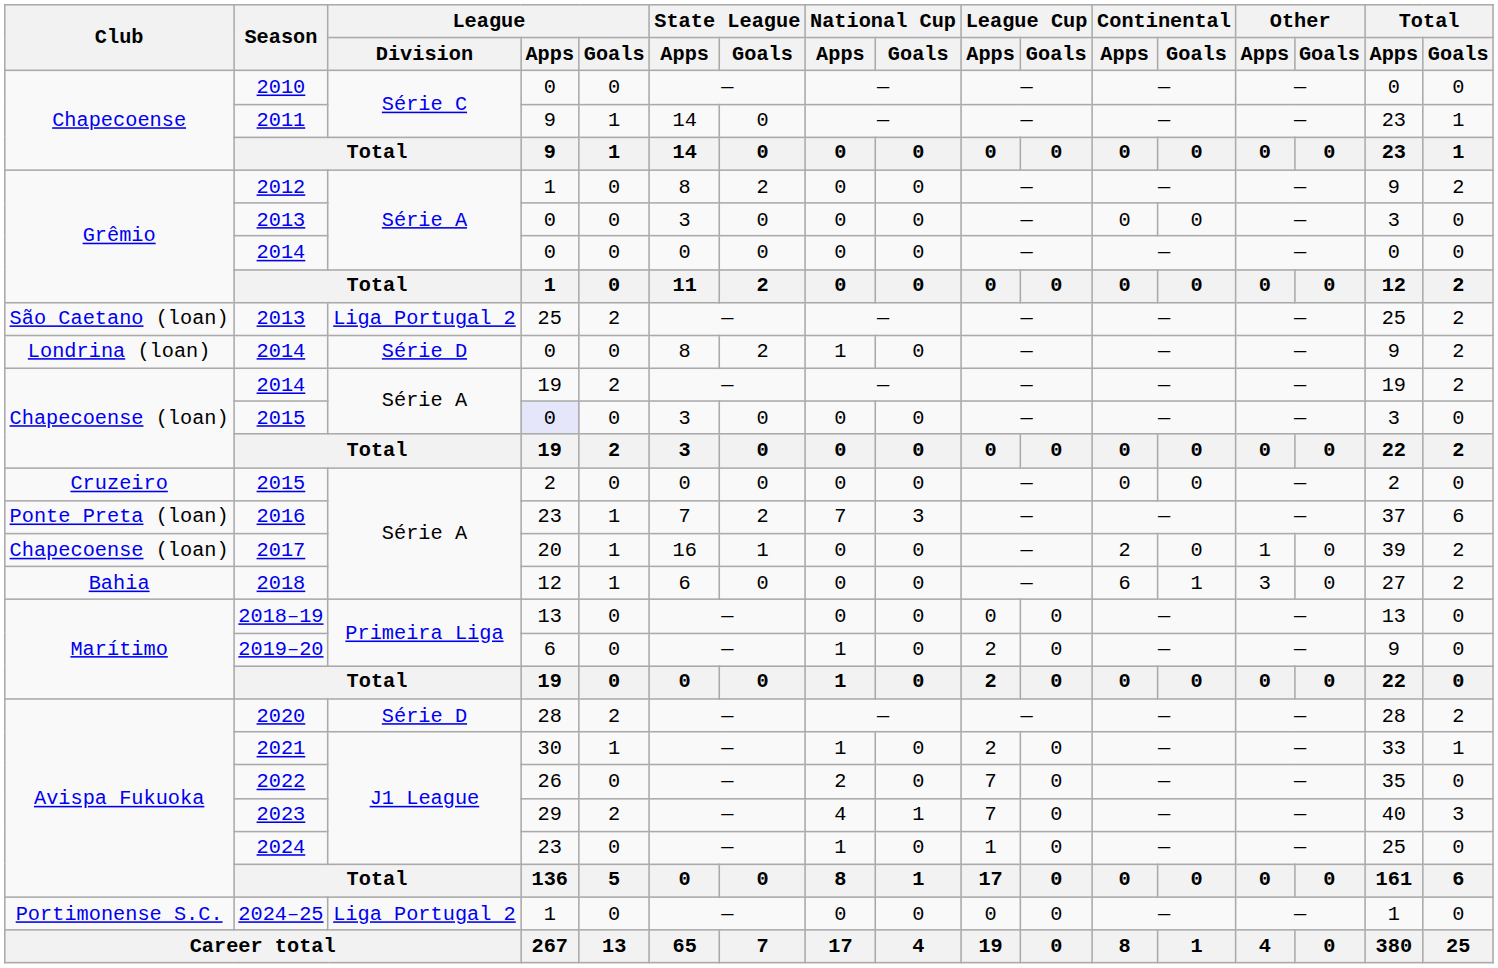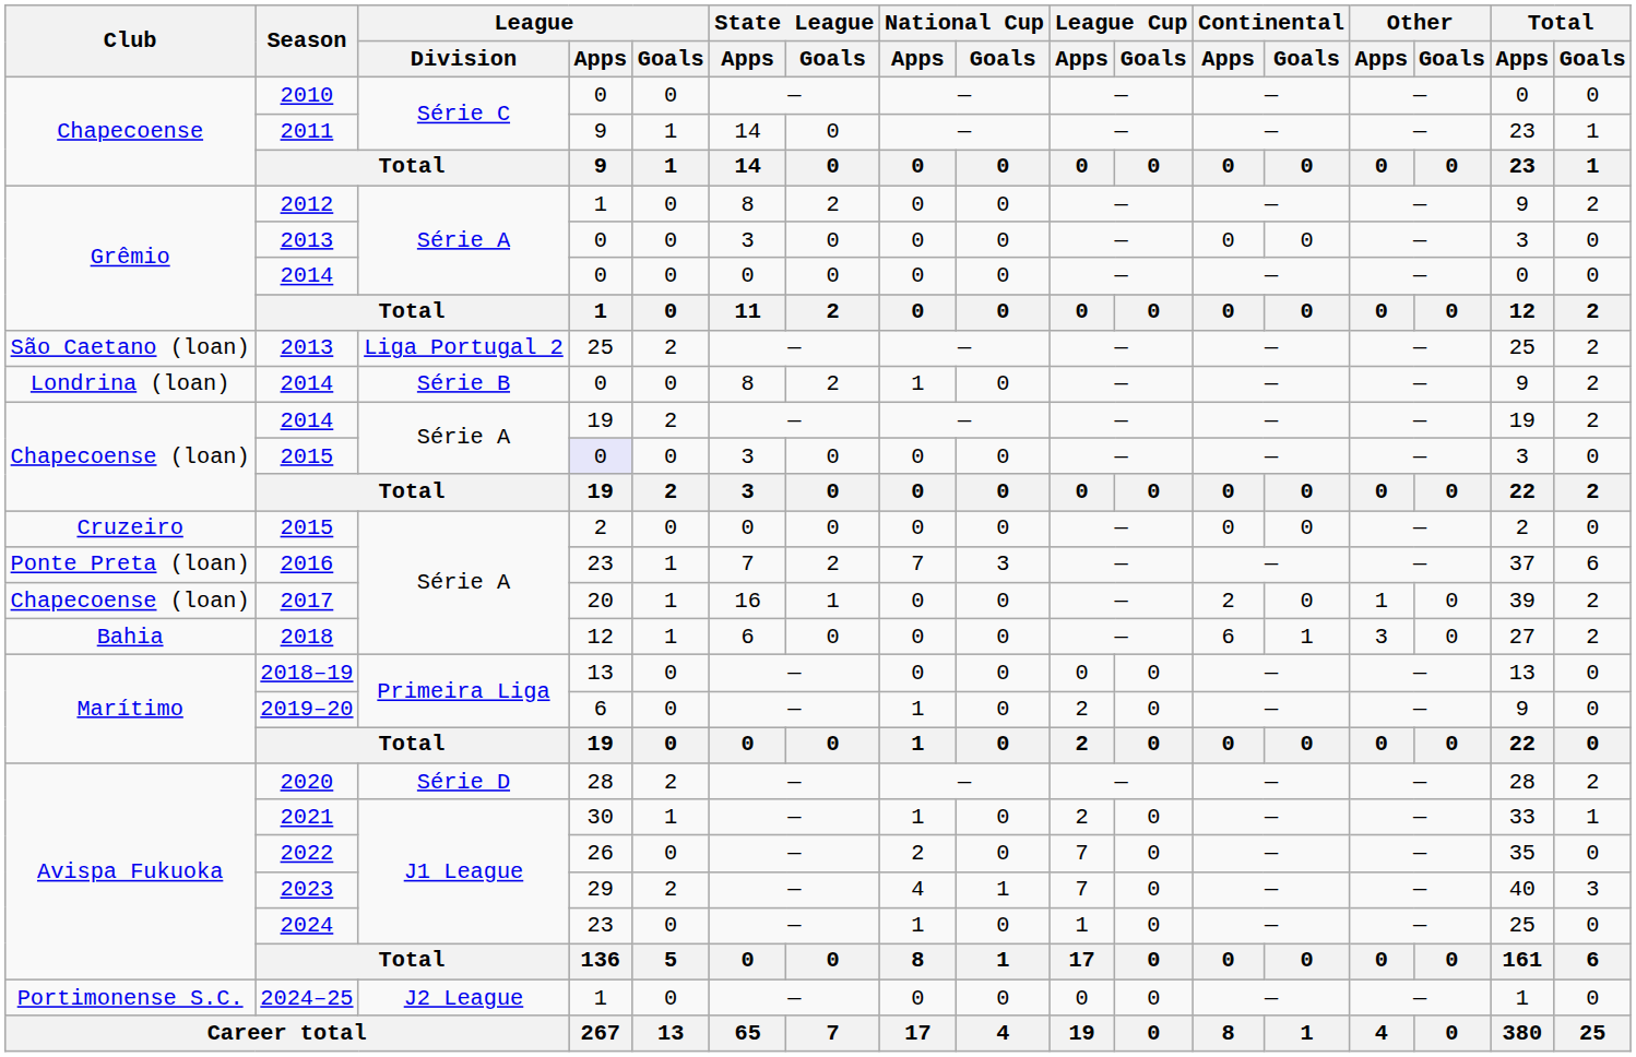 <table class="wikitable" style="text-align: center;">
 <tr>
 <th rowspan="2">Club</th>
 <th rowspan="2">Season</th>
 <th colspan="3">League</th>
 <th colspan="2">State League</th>
 <th colspan="2">National Cup</th>
 <th colspan="2">League Cup</th>
 <th colspan="2">Continental</th>
 <th colspan="2">Other</th>
 <th colspan="2">Total</th>
 </tr>
 <tr>
 <th>Division</th>
 <th>Apps</th>
 <th>Goals</th>
 <th>Apps</th>
 <th>Goals</th>
 <th>Apps</th>
 <th>Goals</th>
 <th>Apps</th>
 <th>Goals</th>
 <th>Apps</th>
 <th>Goals</th>
 <th>Apps</th>
 <th>Goals</th>
 <th>Apps</th>
 <th>Goals</th>
 </tr>
 <tr>
 <td rowspan="3" valign="center"><a href='#'>Chapecoense</a></td>
 <td><a href='#'>2010</a></td>
 <td rowspan="2"><a href='#'>Série C</a></td>
 <td>0</td>
 <td>0</td>
 <td colspan="2">—</td>
 <td colspan="2">—</td>
 <td colspan="2">—</td>
 <td colspan="2">—</td>
 <td colspan="2">—</td>
 <td>0</td>
 <td>0</td>
 </tr>
 <tr>
 <td><a href='#'>2011</a></td>
 <td>9</td>
 <td>1</td>
 <td>14</td>
 <td>0</td>
 <td colspan="2">—</td>
 <td colspan="2">—</td>
 <td colspan="2">—</td>
 <td colspan="2">—</td>
 <td>23</td>
 <td>1</td>
 </tr>
 <tr>
 <th colspan="2">Total</th>
 <th>9</th>
 <th>1</th>
 <th>14</th>
 <th>0</th>
 <th>0</th>
 <th>0</th>
 <th>0</th>
 <th>0</th>
 <th>0</th>
 <th>0</th>
 <th>0</th>
 <th>0</th>
 <th>23</th>
 <th>1</th>
 </tr>
 <tr>
 <td rowspan="4" valign="center"><a href='#'>Grêmio</a></td>
 <td><a href='#'>2012</a></td>
 <td rowspan="3"><a href='#'>Série A</a></td>
 <td>1</td>
 <td>0</td>
 <td>8</td>
 <td>2</td>
 <td>0</td>
 <td>0</td>
 <td colspan="2">—</td>
 <td colspan="2">—</td>
 <td colspan="2">—</td>
 <td>9</td>
 <td>2</td>
 </tr>
 <tr>
 <td><a href='#'>2013</a></td>
 <td>0</td>
 <td>0</td>
 <td>3</td>
 <td>0</td>
 <td>0</td>
 <td>0</td>
 <td colspan="2">—</td>
 <td>0</td>
 <td>0</td>
 <td colspan="2">—</td>
 <td>3</td>
 <td>0</td>
 </tr>
 <tr>
 <td><a href='#'>2014</a></td>
 <td>0</td>
 <td>0</td>
 <td>0</td>
 <td>0</td>
 <td>0</td>
 <td>0</td>
 <td colspan="2">—</td>
 <td colspan="2">—</td>
 <td colspan="2">—</td>
 <td>0</td>
 <td>0</td>
 </tr>
 <tr>
 <th colspan="2">Total</th>
 <th>1</th>
 <th>0</th>
 <th>11</th>
 <th>2</th>
 <th>0</th>
 <th>0</th>
 <th>0</th>
 <th>0</th>
 <th>0</th>
 <th>0</th>
 <th>0</th>
 <th>0</th>
 <th>12</th>
 <th>2</th>
 </tr>
 <tr>
 <td valign="center"><a href='#'>São Caetano</a> (loan)</td>
 <td><a href='#'>2013</a></td>
 <td><a href='#'>Liga Portugal 2</a></td>
 <td>25</td>
 <td>2</td>
 <td colspan="2">—</td>
 <td colspan="2">—</td>
 <td colspan="2">—</td>
 <td colspan="2">—</td>
 <td colspan="2">—</td>
 <td>25</td>
 <td>2</td>
 </tr>
 <tr>
 <td valign="center"><a href='#'>Londrina</a> (loan)</td>
 <td><a href='#'>2014</a></td>
-<td><a href='#'>Série D</a></td>
+<td><a href='#'>Série B</a></td>
 <td>0</td>
 <td>0</td>
 <td>8</td>
 <td>2</td>
 <td>1</td>
 <td>0</td>
 <td colspan="2">—</td>
 <td colspan="2">—</td>
 <td colspan="2">—</td>
 <td>9</td>
 <td>2</td>
 </tr>
 <tr>
 <td rowspan="3" valign="center"><a href='#'>Chapecoense</a> (loan)</td>
 <td><a href='#'>2014</a></td>
 <td rowspan="2">Série A</td>
 <td>19</td>
 <td>2</td>
 <td colspan="2">—</td>
 <td colspan="2">—</td>
 <td colspan="2">—</td>
 <td colspan="2">—</td>
 <td colspan="2">—</td>
 <td>19</td>
 <td>2</td>
 </tr>
 <tr>
 <td><a href='#'>2015</a></td>
 <td style="background: lavender;">0</td>
 <td>0</td>
 <td>3</td>
 <td>0</td>
 <td>0</td>
 <td>0</td>
 <td colspan="2">—</td>
 <td colspan="2">—</td>
 <td colspan="2">—</td>
 <td>3</td>
 <td>0</td>
 </tr>
 <tr>
 <th colspan="2">Total</th>
 <th>19</th>
 <th>2</th>
 <th>3</th>
 <th>0</th>
 <th>0</th>
 <th>0</th>
 <th>0</th>
 <th>0</th>
 <th>0</th>
 <th>0</th>
 <th>0</th>
 <th>0</th>
 <th>22</th>
 <th>2</th>
 </tr>
 <tr>
 <td valign="center"><a href='#'>Cruzeiro</a></td>
 <td><a href='#'>2015</a></td>
 <td rowspan="4">Série A</td>
 <td>2</td>
 <td>0</td>
 <td>0</td>
 <td>0</td>
 <td>0</td>
 <td>0</td>
 <td colspan="2">—</td>
 <td>0</td>
 <td>0</td>
 <td colspan="2">—</td>
 <td>2</td>
 <td>0</td>
 </tr>
 <tr>
 <td valign="center"><a href='#'>Ponte Preta</a> (loan)</td>
 <td><a href='#'>2016</a></td>
 <td>23</td>
 <td>1</td>
 <td>7</td>
 <td>2</td>
 <td>7</td>
 <td>3</td>
 <td colspan="2">—</td>
 <td colspan="2">—</td>
 <td colspan="2">—</td>
 <td>37</td>
 <td>6</td>
 </tr>
 <tr>
 <td valign="center"><a href='#'>Chapecoense</a> (loan)</td>
 <td><a href='#'>2017</a></td>
 <td>20</td>
 <td>1</td>
 <td>16</td>
 <td>1</td>
 <td>0</td>
 <td>0</td>
 <td colspan="2">—</td>
 <td>2</td>
 <td>0</td>
 <td>1</td>
 <td>0</td>
 <td>39</td>
 <td>2</td>
 </tr>
 <tr>
 <td valign="center"><a href='#'>Bahia</a></td>
 <td><a href='#'>2018</a></td>
 <td>12</td>
 <td>1</td>
 <td>6</td>
 <td>0</td>
 <td>0</td>
 <td>0</td>
 <td colspan="2">—</td>
 <td>6</td>
 <td>1</td>
 <td>3</td>
 <td>0</td>
 <td>27</td>
 <td>2</td>
 </tr>
 <tr>
 <td rowspan="3" valign="center"><a href='#'>Marítimo</a></td>
 <td><a href='#'>2018–19</a></td>
 <td rowspan="2"><a href='#'>Primeira Liga</a></td>
 <td>13</td>
 <td>0</td>
 <td colspan="2">—</td>
 <td>0</td>
 <td>0</td>
 <td>0</td>
 <td>0</td>
 <td colspan="2">—</td>
 <td colspan="2">—</td>
 <td>13</td>
 <td>0</td>
 </tr>
 <tr>
 <td><a href='#'>2019–20</a></td>
 <td>6</td>
 <td>0</td>
 <td colspan="2">—</td>
 <td>1</td>
 <td>0</td>
 <td>2</td>
 <td>0</td>
 <td colspan="2">—</td>
 <td colspan="2">—</td>
 <td>9</td>
 <td>0</td>
 </tr>
 <tr>
 <th colspan="2">Total</th>
 <th>19</th>
 <th>0</th>
 <th>0</th>
 <th>0</th>
 <th>1</th>
 <th>0</th>
 <th>2</th>
 <th>0</th>
 <th>0</th>
 <th>0</th>
 <th>0</th>
 <th>0</th>
 <th>22</th>
 <th>0</th>
 </tr>
 <tr>
 <td rowspan="6" valign="center"><a href='#'>Avispa Fukuoka</a></td>
 <td><a href='#'>2020</a></td>
 <td><a href='#'>Série D</a></td>
 <td>28</td>
 <td>2</td>
 <td colspan="2">—</td>
 <td colspan="2">—</td>
 <td colspan="2">—</td>
 <td colspan="2">—</td>
 <td colspan="2">—</td>
 <td>28</td>
 <td>2</td>
 </tr>
 <tr>
 <td><a href='#'>2021</a></td>
 <td rowspan="4"><a href='#'>J1 League</a></td>
 <td>30</td>
 <td>1</td>
 <td colspan="2">—</td>
 <td>1</td>
 <td>0</td>
 <td>2</td>
 <td>0</td>
 <td colspan="2">—</td>
 <td colspan="2">—</td>
 <td>33</td>
 <td>1</td>
 </tr>
 <tr>
 <td><a href='#'>2022</a></td>
 <td>26</td>
 <td>0</td>
 <td colspan="2">—</td>
 <td>2</td>
 <td>0</td>
 <td>7</td>
 <td>0</td>
 <td colspan="2">—</td>
 <td colspan="2">—</td>
 <td>35</td>
 <td>0</td>
 </tr>
 <tr>
 <td><a href='#'>2023</a></td>
 <td>29</td>
 <td>2</td>
 <td colspan="2">—</td>
 <td>4</td>
 <td>1</td>
 <td>7</td>
 <td>0</td>
 <td colspan="2">—</td>
 <td colspan="2">—</td>
 <td>40</td>
 <td>3</td>
 </tr>
 <tr>
 <td><a href='#'>2024</a></td>
 <td>23</td>
 <td>0</td>
 <td colspan="2">—</td>
 <td>1</td>
 <td>0</td>
 <td>1</td>
 <td>0</td>
 <td colspan="2">—</td>
 <td colspan="2">—</td>
 <td>25</td>
 <td>0</td>
 </tr>
 <tr>
 <th colspan="2">Total</th>
 <th>136</th>
 <th>5</th>
 <th>0</th>
 <th>0</th>
 <th>8</th>
 <th>1</th>
 <th>17</th>
 <th>0</th>
 <th>0</th>
 <th>0</th>
 <th>0</th>
 <th>0</th>
 <th>161</th>
 <th>6</th>
 </tr>
 <tr>
 <td valign="center"><a href='#'>Portimonense S.C.</a></td>
 <td><a href='#'>2024–25</a></td>
-<td><a href='#'>Liga Portugal 2</a></td>
+<td><a href='#'>J2 League</a></td>
 <td>1</td>
 <td>0</td>
 <td colspan="2">—</td>
 <td>0</td>
 <td>0</td>
 <td>0</td>
 <td>0</td>
 <td colspan="2">—</td>
 <td colspan="2">—</td>
 <td>1</td>
 <td>0</td>
 </tr>
 <tr>
 <th colspan="3">Career total</th>
 <th>267</th>
 <th>13</th>
 <th>65</th>
 <th>7</th>
 <th>17</th>
 <th>4</th>
 <th>19</th>
 <th>0</th>
 <th>8</th>
 <th>1</th>
 <th>4</th>
 <th>0</th>
 <th>380</th>
 <th>25</th>
 </tr>
 </table>
